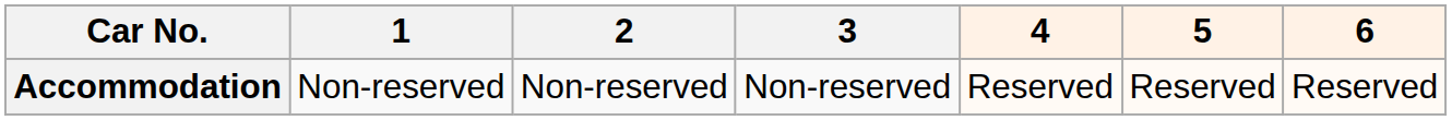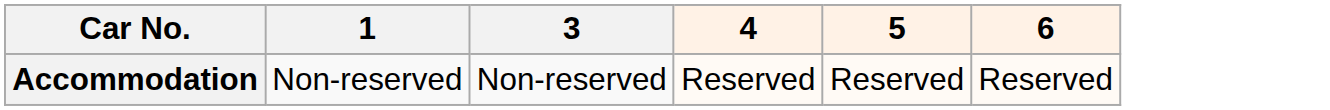 <table class="wikitable">
 <tr>
 <th>Car No.</th>
 <th>1</th>
-<th>2</th>
 <th>3</th>
 <th style="background: #FFF2E6">4</th>
 <th style="background: #FFF2E6">5</th>
 <th style="background: #FFF2E6">6</th>
 </tr>
 <tr>
 <th>Accommodation</th>
 <td>Non-reserved</td>
 <td>Non-reserved</td>
-<td>Non-reserved</td>
 <td style="background: #FFFAF5">Reserved</td>
 <td style="background: #FFFAF5">Reserved</td>
 <td style="background: #FFFAF5">Reserved</td>
 </tr>
 </table>
